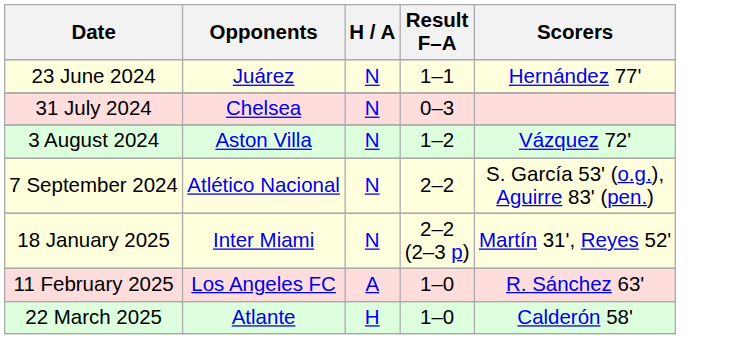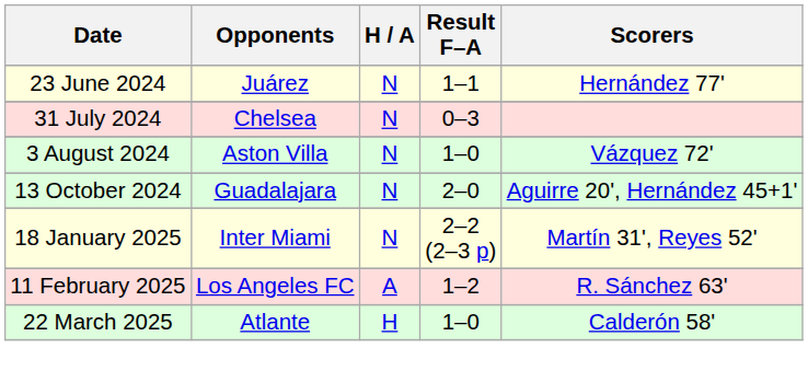 <table class="wikitable" style="text-align:center">
 <tr>
 <th>Date</th>
 <th>Opponents</th>
 <th>H / A</th>
 <th>Result<br>F–A</th>
 <th>Scorers</th>
 </tr>
 <tr style=>
 </tr>
 <tr bgcolor="#ffffdd">
 <td>23 June 2024</td>
 <td> <a href='#'>Juárez</a></td>
 <td><a href='#'>N</a></td>
 <td>1–1</td>
 <td><a href='#'>Hernández</a> 77'</td>
 </tr>
 <tr>
 </tr>
 <tr style=>
 </tr>
 <tr bgcolor="#ffdddd">
 <td>31 July 2024</td>
 <td> <a href='#'>Chelsea</a></td>
 <td><a href='#'>N</a></td>
 <td>0–3</td>
 <td></td>
 </tr>
 <tr>
 </tr>
 <tr style=>
 </tr>
 <tr bgcolor="#ddffdd">
 <td>3 August 2024</td>
 <td> <a href='#'>Aston Villa</a></td>
 <td><a href='#'>N</a></td>
-<td>1–2</td>
+<td>1–0</td>
 <td><a href='#'>Vázquez</a> 72'</td>
 </tr>
 <tr>
 </tr>
 <tr style=>
 </tr>
-<tr bgcolor="#ffffdd">
-<td>7 September 2024</td>
-<td> <a href='#'>Atlético Nacional</a></td>
-<td><a href='#'>N</a></td>
-<td>2–2</td>
-<td>S. García 53' (<a href='#'>o.g.</a>),<br><a href='#'>Aguirre</a> 83' (<a href='#'>pen.</a>)</td>
-</tr>
 <tr>
 </tr>
 <tr style=>
+</tr>
+<tr bgcolor="#ddffdd">
+<td>13 October 2024</td>
+<td> <a href='#'>Guadalajara</a></td>
+<td><a href='#'>N</a></td>
+<td>2–0</td>
+<td><a href='#'>Aguirre</a> 20', <a href='#'>Hernández</a> 45+1'</td>
 </tr>
 <tr>
 </tr>
 <tr style=>
 </tr>
 <tr bgcolor="#ffffdd">
 <td>18 January 2025</td>
 <td> <a href='#'>Inter Miami</a></td>
 <td><a href='#'>N</a></td>
 <td>2–2<br>(2–3 <a href='#'>p</a>)</td>
 <td><a href='#'>Martín</a> 31', <a href='#'>Reyes</a> 52'</td>
 </tr>
 <tr>
 </tr>
 <tr style=>
 </tr>
 <tr bgcolor="#ffdddd">
 <td>11 February 2025</td>
 <td> <a href='#'>Los Angeles FC</a></td>
 <td><a href='#'>A</a></td>
-<td>1–0</td>
+<td>1–2</td>
 <td><a href='#'>R. Sánchez</a> 63'</td>
 </tr>
 <tr>
 </tr>
 <tr style=>
 </tr>
 <tr bgcolor="#ddffdd">
 <td>22 March 2025</td>
 <td> <a href='#'>Atlante</a></td>
 <td><a href='#'>H</a></td>
 <td>1–0</td>
 <td><a href='#'>Calderón</a> 58'</td>
 </tr>
 <tr>
 </tr>
 </table>
